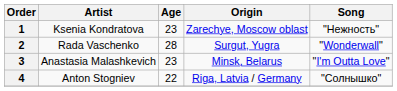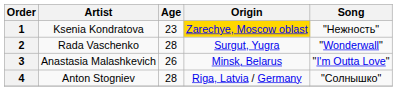 <table class="wikitable" style="text-align:center; line-height:17px;">
 <tr>
 <th scope="col">Order</th>
 <th scope="col">Artist</th>
 <th scope="col">Age</th>
 <th scope="col">Origin</th>
 <th scope="col">Song</th>
 </tr>
 <tr>
 <th>1</th>
 <td>Ksenia Kondratova</td>
 <td>23</td>
-<td><a href='#'>Zarechye, Moscow oblast</a></td>
+<td style="background: gold;"><a href='#'>Zarechye, Moscow oblast</a></td>
 <td>"Нежность"</td>
 </tr>
 <tr>
 <th>2</th>
 <td>Rada Vaschenko</td>
 <td>28</td>
 <td><a href='#'>Surgut, Yugra</a></td>
 <td>"<a href='#'>Wonderwall</a>"</td>
 </tr>
 <tr>
 <th>3</th>
 <td>Anastasia Malashkevich</td>
-<td>23</td>
+<td>26</td>
 <td><a href='#'>Minsk, Belarus</a></td>
 <td>"<a href='#'>I'm Outta Love</a>"</td>
 </tr>
 <tr>
 <th>4</th>
 <td>Anton Stogniev</td>
-<td>22</td>
+<td>28</td>
 <td><a href='#'>Riga, Latvia</a> / <a href='#'>Germany</a></td>
 <td>"Солнышко"</td>
 </tr>
 <tr>
 </tr>
 </table>
